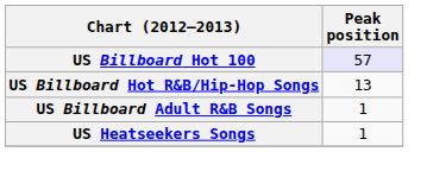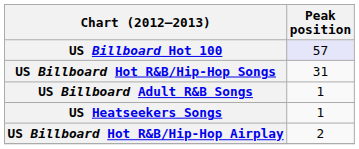 <table class="wikitable sortable plainrowheaders" style="text-align:center">
 <tr>
 <th>Chart (2012–2013)</th>
 <th>Peak<br>position</th>
 </tr>
 <tr>
 <th scope="row">US <a href='#'><em>Billboard</em> Hot 100</a></th>
 <td style="background: lavender;">57</td>
 </tr>
 <tr>
 <th scope="row">US <em>Billboard</em> <a href='#'>Hot R&B/Hip-Hop Songs</a></th>
-<td>13</td>
+<td>31</td>
 </tr>
 <tr>
 <th scope="row">US <em>Billboard</em> <a href='#'>Adult R&B Songs</a></th>
 <td>1</td>
 </tr>
 <tr>
 <th scope="row">US <a href='#'>Heatseekers Songs</a></th>
 <td>1</td>
 </tr>
 <tr>
+<th scope="row">US <em>Billboard</em> <a href='#'>Hot R&B/Hip-Hop Airplay</a></th>
+<td>2</td>
+</tr>
+<tr>
 </tr>
 </table>
